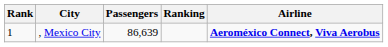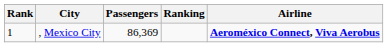 <table class="wikitable" style="font-size: 90%" width= align=>
 <tr>
 <th>Rank</th>
 <th>City</th>
 <th>Passengers</th>
 <th>Ranking</th>
 <th>Airline</th>
 </tr>
 <tr>
 <td>1</td>
 <td>, <a href='#'>Mexico City</a></td>
-<td align="right">86,639</td>
+<td align="right">86,369</td>
 <td align="center"></td>
 <td><strong><a href='#'>Aeroméxico Connect</a>, <a href='#'>Viva Aerobus</a></strong></td>
 </tr>
 </table>
